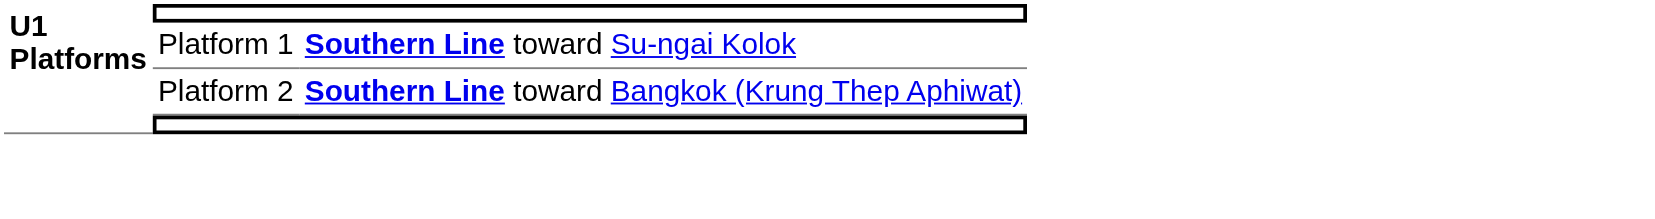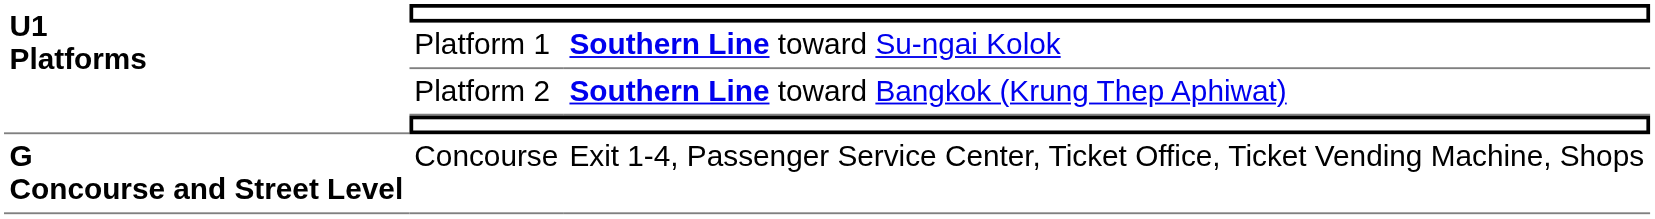 <table border="0" cellspacing="0" cellpadding="3" table>
 <tr>
 <td rowspan="4" style="border-bottom:solid 1px gray;" valign="top"><strong>U1<br>Platforms<br></strong></td>
 <td colspan="2" style="border-top:solid 2px black;border-right:solid 2px black;border-left:solid 2px black;border-bottom:solid 2px black;"></td>
 </tr>
 <tr>
 <td style="border-bottom:solid 1px gray;">Platform 1</td>
 <td style="border-bottom:solid 1px gray;"><strong><a href='#'><span><span>Southern Line</span></span></a></strong> toward <a href='#'>Su-ngai Kolok</a></td>
 </tr>
 <tr>
 <td style="border-bottom:solid 1px gray;">Platform 2</td>
 <td style="border-bottom:solid 1px gray;"><strong><a href='#'><span><span>Southern Line</span></span></a></strong> toward <a href='#'>Bangkok (Krung Thep Aphiwat)</a></td>
 </tr>
 <tr>
 <td colspan="2" style="border-top:solid 2px black;border-right:solid 2px black;border-left:solid 2px black;border-bottom:solid 2px black;"></td>
 </tr>
 <tr>
+<td rowspan="1" style="border-bottom:solid 1px gray;" valign="top"><strong>G<br>Concourse and Street Level</strong></td>
+<td style="border-bottom:solid 1px gray;" valign="top">Concourse</td>
+<td style="border-bottom:solid 1px gray;" valign="top">Exit 1-4, Passenger Service Center, Ticket Office, Ticket Vending Machine, Shops</td>
+</tr>
+<tr>
 </tr>
 </table>
